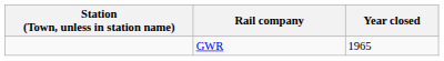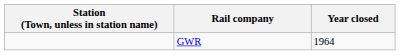 <table class="wikitable sortable">
 <tr>
 <th style="width:250px">Station<br>(Town, unless in station name)</th>
 <th style="width:200px">Rail company</th>
 <th style="width:120px">Year closed</th>
 </tr>
 <tr>
 <td></td>
 <td><a href='#'>GWR</a></td>
-<td>1965</td>
+<td>1964</td>
 </tr>
 </table>
